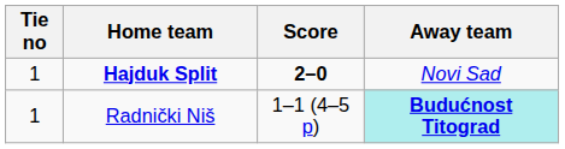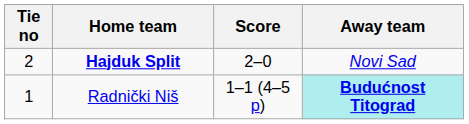 <table class="wikitable" style="text-align: center">
 <tr>
 <th width=40>Tie no</th>
 <th width=150>Home team</th>
 <th width=80>Score</th>
 <th width=150>Away team</th>
 </tr>
 <tr>
-<td>1</td>
+<td>2</td>
 <td><strong><a href='#'>Hajduk Split</a></strong></td>
-<td><strong>2–0</strong></td>
+<td>2–0</td>
 <td><em><a href='#'>Novi Sad</a></em></td>
 </tr>
 <tr>
 <td>1</td>
 <td><a href='#'>Radnički Niš</a></td>
 <td>1–1 (4–5 <a href='#'>p</a>)</td>
 <td style="background: paleturquoise;"><strong><a href='#'>Budućnost Titograd</a></strong></td>
 </tr>
 </table>
